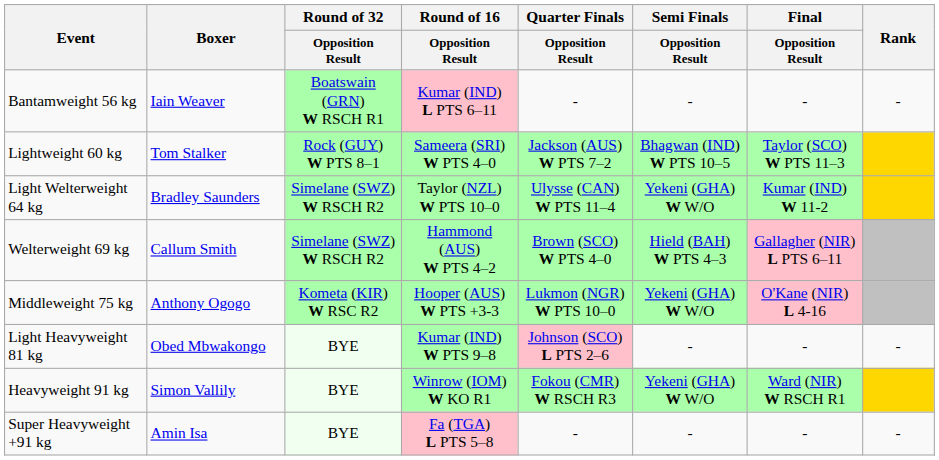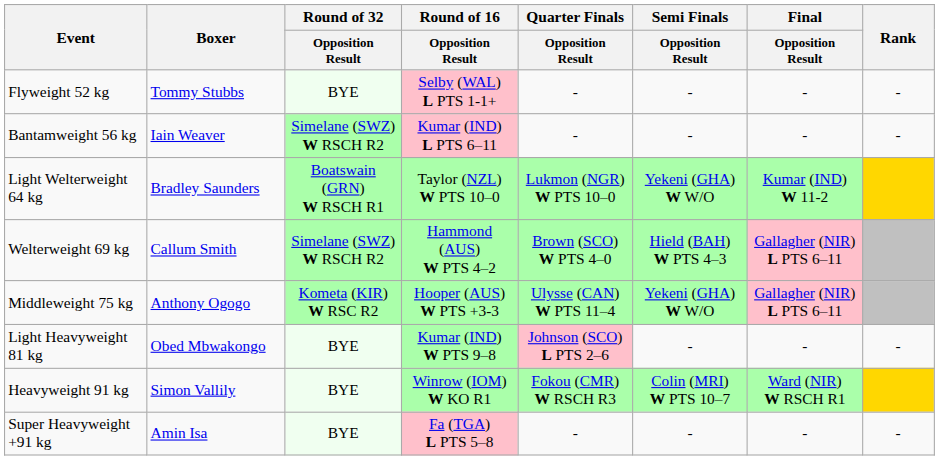 <table class=wikitable style="font-size:90%">
 <tr>
 <th rowspan="2" style="width:150px;">Event</th>
 <th rowspan="2" style="width:150px;">Boxer</th>
 <th width=125>Round of 32</th>
 <th width=125>Round of 16</th>
 <th width=125>Quarter Finals</th>
 <th width=125>Semi Finals</th>
 <th width=125>Final</th>
 <th rowspan="2" style="width:75px;">Rank</th>
 </tr>
 <tr>
 <th style="line-height:1em"><small>Opposition<br>Result</small></th>
 <th style="line-height:1em"><small>Opposition<br>Result</small></th>
 <th style="line-height:1em"><small>Opposition<br>Result</small></th>
 <th style="line-height:1em"><small>Opposition<br>Result</small></th>
 <th style="line-height:1em"><small>Opposition<br>Result</small></th>
 </tr>
 <tr>
+<td>Flyweight 52 kg</td>
+<td><a href='#'>Tommy Stubbs</a></td>
+<td style="text-align:center; background:honeydew;">BYE</td>
+<td style="text-align:center; background:pink;"> <a href='#'>Selby</a> (<a href='#'>WAL</a>)<br><strong>L</strong> PTS 1-1+</td>
+<td style="text-align:center;">-</td>
+<td style="text-align:center;">-</td>
+<td style="text-align:center;">-</td>
+<td style="text-align:center;">-</td>
+</tr>
+<tr>
 <td>Bantamweight 56 kg</td>
 <td><a href='#'>Iain Weaver</a></td>
-<td style="text-align:center; background:#afa;"> <a href='#'>Boatswain</a> (<a href='#'>GRN</a>)<br><strong>W</strong> RSCH R1</td>
+<td style="text-align:center; background:#afa;"> <a href='#'>Simelane</a> (<a href='#'>SWZ</a>)<br><strong>W</strong> RSCH R2</td>
 <td style="text-align:center; background:pink;"> <a href='#'>Kumar</a> (<a href='#'>IND</a>)<br><strong>L</strong> PTS 6–11</td>
 <td style="text-align:center;">-</td>
 <td style="text-align:center;">-</td>
 <td style="text-align:center;">-</td>
 <td style="text-align:center;">-</td>
 </tr>
 <tr>
-<td>Lightweight 60 kg</td>
-<td><a href='#'>Tom Stalker</a></td>
-<td style="text-align:center; background:#afa;"> <a href='#'>Rock</a> (<a href='#'>GUY</a>)<br><strong>W</strong> PTS 8–1</td>
-<td style="text-align:center; background:#afa;"> <a href='#'>Sameera</a> (<a href='#'>SRI</a>)<br><strong>W</strong> PTS 4–0</td>
-<td style="text-align:center; background:#afa;"> <a href='#'>Jackson</a> (<a href='#'>AUS</a>)<br><strong>W</strong> PTS 7–2</td>
-<td style="text-align:center; background:#afa;"> <a href='#'>Bhagwan</a> (<a href='#'>IND</a>)<br><strong>W</strong> PTS 10–5</td>
-<td style="text-align:center; background:#afa;"> <a href='#'>Taylor</a> (<a href='#'>SCO</a>)<br><strong>W</strong> PTS 11–3</td>
-<td style="text-align:center; background:gold;"></td>
-</tr>
-<tr>
 <td>Light Welterweight 64 kg</td>
 <td><a href='#'>Bradley Saunders</a></td>
-<td style="text-align:center; background:#afa;"> <a href='#'>Simelane</a> (<a href='#'>SWZ</a>)<br><strong>W</strong> RSCH R2</td>
+<td style="text-align:center; background:#afa;"> <a href='#'>Boatswain</a> (<a href='#'>GRN</a>)<br><strong>W</strong> RSCH R1</td>
 <td style="text-align:center; background:#afa;"> Taylor (<a href='#'>NZL</a>)<br><strong>W</strong> PTS 10–0</td>
-<td style="text-align:center; background:#afa;"> <a href='#'>Ulysse</a> (<a href='#'>CAN</a>)<br><strong>W</strong> PTS 11–4</td>
+<td style="text-align:center; background:#afa;"> <a href='#'>Lukmon</a> (<a href='#'>NGR</a>)<br><strong>W</strong> PTS 10–0</td>
 <td style="text-align:center; background:#afa;"> <a href='#'>Yekeni</a> (<a href='#'>GHA</a>)<br><strong>W</strong> W/O</td>
 <td style="text-align:center; background:#afa;"> <a href='#'>Kumar</a> (<a href='#'>IND</a>)<br><strong>W</strong> 11-2</td>
 <td style="text-align:center; background:gold;"></td>
 </tr>
 <tr>
 <td>Welterweight 69 kg</td>
 <td><a href='#'>Callum Smith</a></td>
 <td style="text-align:center; background:#afa;"> <a href='#'>Simelane</a> (<a href='#'>SWZ</a>)<br><strong>W</strong> RSCH R2</td>
 <td style="text-align:center; background:#afa;"> <a href='#'>Hammond</a> (<a href='#'>AUS</a>)<br><strong>W</strong> PTS 4–2</td>
 <td style="text-align:center; background:#afa;"> <a href='#'>Brown</a> (<a href='#'>SCO</a>)<br><strong>W</strong> PTS 4–0</td>
 <td style="text-align:center; background:#afa;"> <a href='#'>Hield</a> (<a href='#'>BAH</a>)<br><strong>W</strong> PTS 4–3</td>
 <td style="text-align:center; background:pink;"> <a href='#'>Gallagher</a> (<a href='#'>NIR</a>)<br><strong>L</strong> PTS 6–11</td>
 <td style="text-align:center; background:silver;"></td>
 </tr>
 <tr>
 <td>Middleweight 75 kg</td>
 <td><a href='#'>Anthony Ogogo</a></td>
 <td style="text-align:center; background:#afa;"> <a href='#'>Kometa</a> (<a href='#'>KIR</a>)<br><strong>W</strong> RSC R2</td>
 <td style="text-align:center; background:#afa;"> <a href='#'>Hooper</a> (<a href='#'>AUS</a>)<br><strong>W</strong> PTS +3-3</td>
-<td style="text-align:center; background:#afa;"> <a href='#'>Lukmon</a> (<a href='#'>NGR</a>)<br><strong>W</strong> PTS 10–0</td>
+<td style="text-align:center; background:#afa;"> <a href='#'>Ulysse</a> (<a href='#'>CAN</a>)<br><strong>W</strong> PTS 11–4</td>
 <td style="text-align:center; background:#afa;"> <a href='#'>Yekeni</a> (<a href='#'>GHA</a>)<br><strong>W</strong> W/O</td>
-<td style="text-align:center; background:pink;"> <a href='#'>O'Kane</a> (<a href='#'>NIR</a>)<br><strong>L</strong> 4-16</td>
+<td style="text-align:center; background:pink;"> <a href='#'>Gallagher</a> (<a href='#'>NIR</a>)<br><strong>L</strong> PTS 6–11</td>
 <td style="text-align:center; background:silver;"></td>
 </tr>
 <tr>
 <td>Light Heavyweight 81 kg</td>
 <td><a href='#'>Obed Mbwakongo</a></td>
 <td style="text-align:center; background:honeydew;">BYE</td>
 <td style="text-align:center; background:#afa;"> <a href='#'>Kumar</a> (<a href='#'>IND</a>)<br><strong>W</strong> PTS 9–8</td>
 <td style="text-align:center; background:pink;"> <a href='#'>Johnson</a> (<a href='#'>SCO</a>)<br><strong>L</strong> PTS 2–6</td>
 <td style="text-align:center;">-</td>
 <td style="text-align:center;">-</td>
 <td style="text-align:center;">-</td>
 </tr>
 <tr>
 <td>Heavyweight 91 kg</td>
 <td><a href='#'>Simon Vallily</a></td>
 <td style="text-align:center; background:honeydew;">BYE</td>
 <td style="text-align:center; background:#afa;"> <a href='#'>Winrow</a> (<a href='#'>IOM</a>)<br><strong>W</strong> KO R1</td>
 <td style="text-align:center; background:#afa;"> <a href='#'>Fokou</a> (<a href='#'>CMR</a>)<br><strong>W</strong> RSCH R3</td>
-<td style="text-align:center; background:#afa;"> <a href='#'>Yekeni</a> (<a href='#'>GHA</a>)<br><strong>W</strong> W/O</td>
+<td style="text-align:center; background:#afa;"> <a href='#'>Colin</a> (<a href='#'>MRI</a>)<br><strong>W</strong> PTS 10–7</td>
 <td style="text-align:center; background:#afa;"> <a href='#'>Ward</a> (<a href='#'>NIR</a>)<br><strong>W</strong> RSCH R1</td>
 <td style="text-align:center; background:gold;"></td>
 </tr>
 <tr>
 <td>Super Heavyweight +91 kg</td>
 <td><a href='#'>Amin Isa</a></td>
 <td style="text-align:center; background:honeydew;">BYE</td>
 <td style="text-align:center; background:pink;"> <a href='#'>Fa</a> (<a href='#'>TGA</a>)<br><strong>L</strong> PTS 5–8</td>
 <td style="text-align:center;">-</td>
 <td style="text-align:center;">-</td>
 <td style="text-align:center;">-</td>
 <td style="text-align:center;">-</td>
 </tr>
 </table>
